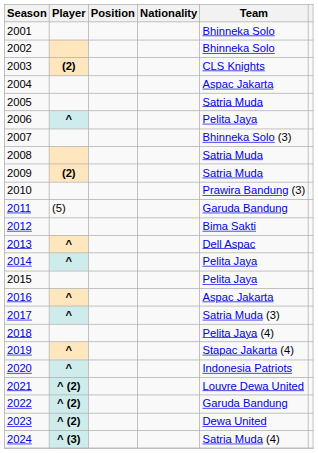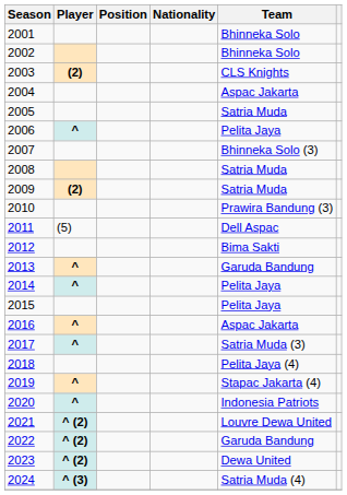 <table class="wikitable plainrowheaders sortable" summary="Season (sortable), Player (sortable), Position (sortable), Nationality (sortable) and Team (sortable)">
 <tr>
 <th scope="col">Season</th>
 <th scope="col">Player</th>
 <th scope="col">Position</th>
 <th scope="col">Nationality</th>
 <th scope="col">Team</th>
 <th class=unsortable></th>
 </tr>
 <tr>
 <td>2001</td>
 <td></td>
 <td></td>
 <td></td>
 <td><a href='#'>Bhinneka Solo</a></td>
 <td align=center></td>
 </tr>
 <tr>
 <td>2002</td>
 <th scope="row"  style="background-color:#FFE6BD;"></th>
 <td></td>
 <td></td>
 <td><a href='#'>Bhinneka Solo</a></td>
 <td align=center></td>
 </tr>
 <tr>
 <td>2003</td>
 <th scope="row"  style="background-color:#FFE6BD;"> (2)</th>
 <td></td>
 <td></td>
 <td><a href='#'>CLS Knights</a></td>
 <td align=center></td>
 </tr>
 <tr>
 <td>2004</td>
 <td></td>
 <td></td>
 <td></td>
 <td><a href='#'>Aspac Jakarta</a></td>
 <td align=center></td>
 </tr>
 <tr>
 <td>2005</td>
 <td></td>
 <td></td>
 <td></td>
 <td><a href='#'>Satria Muda</a></td>
 <td align=center></td>
 </tr>
 <tr>
 <td>2006</td>
 <th scope="row"  style="background-color:#CFECEC;">^</th>
 <td></td>
 <td></td>
 <td><a href='#'>Pelita Jaya</a></td>
 <td align=center></td>
 </tr>
 <tr>
 <td>2007</td>
 <td></td>
 <td></td>
 <td></td>
 <td><a href='#'>Bhinneka Solo</a> (3)</td>
 <td align=center></td>
 </tr>
 <tr>
 <td>2008</td>
 <th scope="row"  style="background-color:#FFE6BD;"></th>
 <td></td>
 <td></td>
 <td><a href='#'>Satria Muda</a></td>
 <td align=center></td>
 </tr>
 <tr>
 <td>2009</td>
 <th scope="row"  style="background-color:#FFE6BD;"> (2)</th>
 <td></td>
 <td></td>
 <td><a href='#'>Satria Muda</a></td>
 <td align=center></td>
 </tr>
 <tr>
 <td>2010</td>
 <td></td>
 <td></td>
 <td></td>
 <td><a href='#'>Prawira Bandung</a> (3)</td>
 <td align=center></td>
 </tr>
 <tr>
 <td><a href='#'>2011</a></td>
 <td> (5)</td>
 <td></td>
 <td></td>
-<td><a href='#'>Garuda Bandung</a></td>
+<td><a href='#'>Dell Aspac</a></td>
 <td align=center></td>
 </tr>
 <tr>
 <td><a href='#'>2012</a></td>
 <td></td>
 <td></td>
 <td></td>
 <td><a href='#'>Bima Sakti</a></td>
 <td align=center></td>
 </tr>
 <tr>
 <td><a href='#'>2013</a></td>
 <th scope="row"  style="background-color:#FFE6BD;">^</th>
 <td></td>
 <td></td>
-<td><a href='#'>Dell Aspac</a></td>
+<td><a href='#'>Garuda Bandung</a></td>
 <td align=center></td>
 </tr>
 <tr>
 <td><a href='#'>2014</a></td>
 <th scope="row"  style="background-color:#CFECEC;">^</th>
 <td></td>
 <td></td>
 <td><a href='#'>Pelita Jaya</a></td>
 <td align=center></td>
 </tr>
 <tr>
 <td>2015</td>
 <td></td>
 <td></td>
 <td></td>
 <td><a href='#'>Pelita Jaya</a></td>
 <td align=center></td>
 </tr>
 <tr>
 <td><a href='#'>2016</a></td>
 <th scope="row"  style="background-color:#FFE6BD;">^</th>
 <td></td>
 <td> </td>
 <td><a href='#'>Aspac Jakarta</a></td>
 <td align=center></td>
 </tr>
 <tr>
 <td><a href='#'>2017</a></td>
 <th scope="row"  style="background-color:#CFECEC;">^</th>
 <td></td>
 <td></td>
 <td><a href='#'>Satria Muda</a> (3)</td>
 <td align=center></td>
 </tr>
 <tr>
 <td><a href='#'>2018</a></td>
 <td></td>
 <td></td>
 <td></td>
 <td><a href='#'>Pelita Jaya</a> (4)</td>
 <td align=center></td>
 </tr>
 <tr>
 <td><a href='#'>2019</a></td>
 <th scope="row"  style="background-color:#FFE6BD;">^</th>
 <td></td>
 <td></td>
 <td><a href='#'>Stapac Jakarta</a> (4)</td>
 <td align=center></td>
 </tr>
 <tr>
 <td><a href='#'>2020</a></td>
 <th scope="row"  style="background-color:#CFECEC;">^</th>
 <td></td>
 <td></td>
 <td><a href='#'>Indonesia Patriots</a></td>
 <td align=center></td>
 </tr>
 <tr>
 <td><a href='#'>2021</a></td>
 <th scope="row"  style="background-color:#CFECEC;">^ (2)</th>
 <td></td>
 <td> </td>
 <td><a href='#'>Louvre Dewa United</a></td>
 <td align=center></td>
 </tr>
 <tr>
 <td><a href='#'>2022</a></td>
 <th scope="row"  style="background-color:#CFECEC;">^ (2)</th>
 <td></td>
 <td></td>
 <td><a href='#'>Garuda Bandung</a></td>
 <td align=center></td>
 </tr>
 <tr>
 <td><a href='#'>2023</a></td>
 <th scope="row"  style="background-color:#CFECEC;">^ (2)</th>
 <td></td>
 <td></td>
 <td><a href='#'>Dewa United</a></td>
 <td align=center></td>
 </tr>
 <tr>
 <td><a href='#'>2024</a></td>
 <th scope="row"  style="background-color:#CFECEC;">^ (3)</th>
 <td></td>
 <td></td>
 <td><a href='#'>Satria Muda</a> (4)</td>
 <td align=center></td>
 </tr>
 <tr>
 </tr>
 </table>
